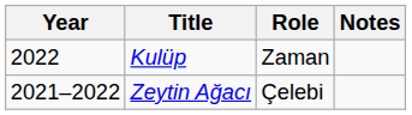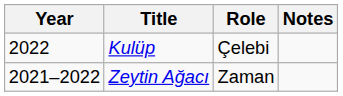 <table class="wikitable sortable">
 <tr>
 <th>Year</th>
 <th>Title</th>
 <th>Role</th>
 <th class="unsortable">Notes</th>
 </tr>
 <tr>
 <td>2022</td>
 <td><em><a href='#'>Kulüp</a></em></td>
-<td>Zaman</td>
+<td>Çelebi</td>
 <td></td>
 </tr>
 <tr>
 <td>2021–2022</td>
 <td><em><a href='#'>Zeytin Ağacı</a></em></td>
-<td>Çelebi</td>
+<td>Zaman</td>
 <td></td>
 </tr>
 </table>
